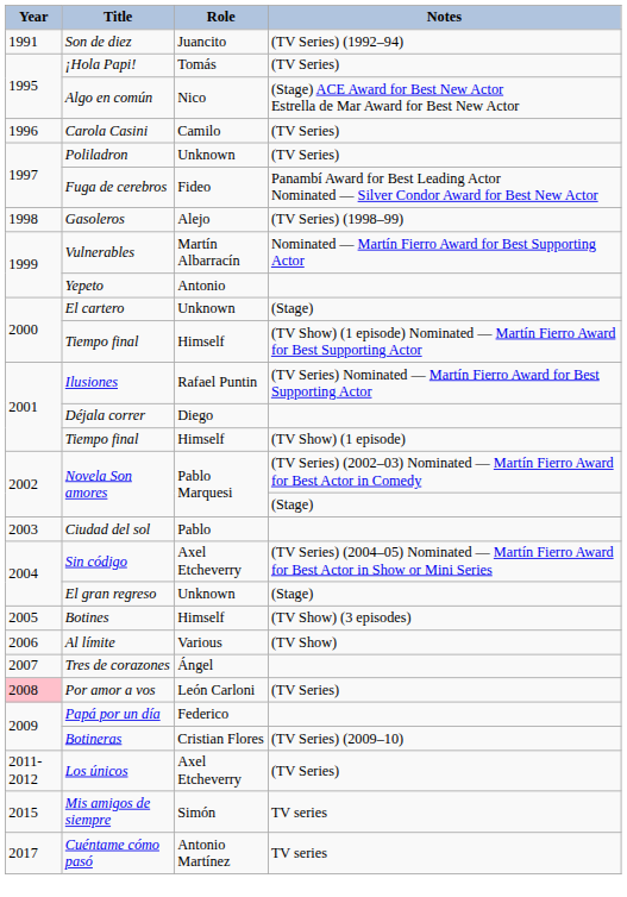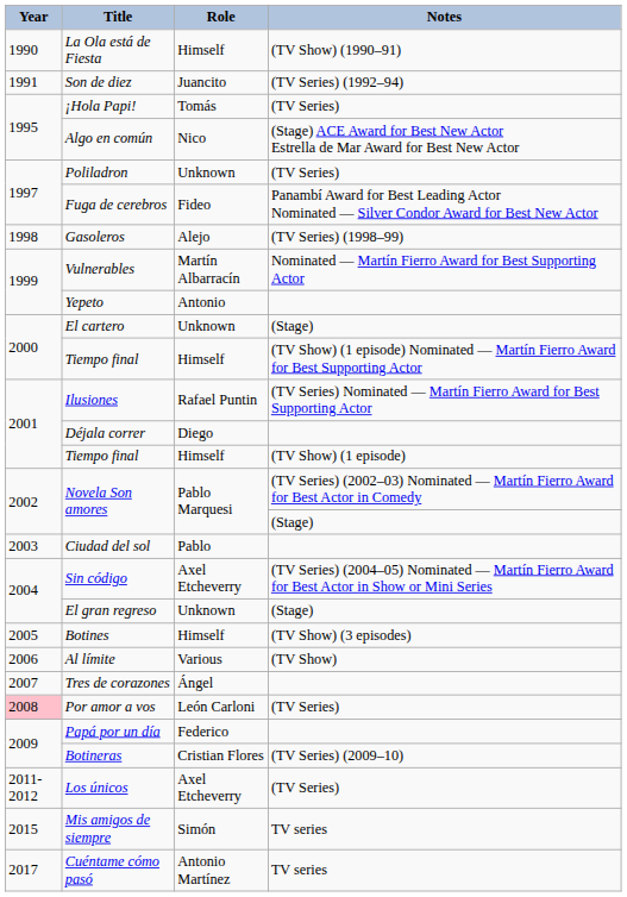 <table class="wikitable" style="font-size:90%;">
 <tr>
 <th style="background:#B0C4DE;">Year</th>
 <th style="background:#B0C4DE;">Title</th>
 <th style="background:#B0C4DE;">Role</th>
 <th style="background:#B0C4DE;">Notes</th>
+</tr>
+<tr>
+<td>1990</td>
+<td><em>La Ola está de Fiesta</em></td>
+<td>Himself</td>
+<td>(TV Show) (1990–91)</td>
 </tr>
 <tr>
 <td>1991</td>
 <td><em>Son de diez</em></td>
 <td>Juancito</td>
 <td>(TV Series) (1992–94)</td>
 </tr>
 <tr>
 <td rowspan="2">1995</td>
 <td><em>¡Hola Papi!</em></td>
 <td>Tomás</td>
 <td>(TV Series)</td>
 </tr>
 <tr>
 <td><em>Algo en común</em></td>
 <td>Nico</td>
 <td>(Stage) <a href='#'>ACE Award for Best New Actor</a> <br> Estrella de Mar Award for Best New Actor</td>
-</tr>
-<tr>
-<td>1996</td>
-<td><em>Carola Casini</em></td>
-<td>Camilo</td>
-<td>(TV Series)</td>
 </tr>
 <tr>
 <td rowspan="2">1997</td>
 <td><em>Poliladron</em></td>
 <td>Unknown</td>
 <td>(TV Series)</td>
 </tr>
 <tr>
 <td><em>Fuga de cerebros</em></td>
 <td>Fideo</td>
 <td>Panambí Award for Best Leading Actor <br> Nominated — <a href='#'>Silver Condor Award for Best New Actor</a></td>
 </tr>
 <tr>
 <td>1998</td>
 <td><em>Gasoleros</em></td>
 <td>Alejo</td>
 <td>(TV Series) (1998–99)</td>
 </tr>
 <tr>
 <td rowspan="2">1999</td>
 <td><em>Vulnerables</em></td>
 <td>Martín Albarracín</td>
 <td>Nominated — <a href='#'>Martín Fierro Award for Best Supporting Actor</a></td>
 </tr>
 <tr>
 <td><em>Yepeto</em></td>
 <td>Antonio</td>
 <td></td>
 </tr>
 <tr>
 <td rowspan="2">2000</td>
 <td><em>El cartero</em></td>
 <td>Unknown</td>
 <td>(Stage)</td>
 </tr>
 <tr>
 <td><em>Tiempo final</em></td>
 <td>Himself</td>
 <td>(TV Show) (1 episode) Nominated — <a href='#'>Martín Fierro Award for Best Supporting Actor</a></td>
 </tr>
 <tr>
 <td rowspan="3">2001</td>
 <td><em><a href='#'>Ilusiones</a></em></td>
 <td>Rafael Puntin</td>
 <td>(TV Series) Nominated — <a href='#'>Martín Fierro Award for Best Supporting Actor</a></td>
 </tr>
 <tr>
 <td><em>Déjala correr</em></td>
 <td>Diego</td>
 <td></td>
 </tr>
 <tr>
 <td><em>Tiempo final</em></td>
 <td>Himself</td>
 <td>(TV Show) (1 episode)</td>
 </tr>
 <tr>
 <td rowspan="2">2002</td>
 <td rowspan="2"><em><a href='#'>Novela Son amores </a></em></td>
 <td rowspan="2">Pablo Marquesi</td>
 <td>(TV Series) (2002–03) Nominated — <a href='#'>Martín Fierro Award for Best Actor in Comedy</a></td>
 </tr>
 <tr>
 <td>(Stage)</td>
 </tr>
 <tr>
 <td>2003</td>
 <td><em>Ciudad del sol</em></td>
 <td>Pablo</td>
 <td></td>
 </tr>
 <tr>
 <td rowspan="2">2004</td>
 <td><em><a href='#'>Sin código</a></em></td>
 <td>Axel Etcheverry</td>
 <td>(TV Series) (2004–05) Nominated — <a href='#'>Martín Fierro Award for Best Actor in Show or Mini Series</a></td>
 </tr>
 <tr>
 <td><em>El gran regreso</em></td>
 <td>Unknown</td>
 <td>(Stage)</td>
 </tr>
 <tr>
 <td>2005</td>
 <td><em>Botines</em></td>
 <td>Himself</td>
 <td>(TV Show) (3 episodes)</td>
 </tr>
 <tr>
 <td>2006</td>
 <td><em>Al límite</em></td>
 <td>Various</td>
 <td>(TV Show)</td>
 </tr>
 <tr>
 <td>2007</td>
 <td><em>Tres de corazones</em></td>
 <td>Ángel</td>
 <td></td>
 </tr>
 <tr>
 <td style="background: pink;">2008</td>
 <td><em>Por amor a vos</em></td>
 <td>León Carloni</td>
 <td>(TV Series)</td>
 </tr>
 <tr>
 <td rowspan="2">2009</td>
 <td><em><a href='#'>Papá por un día</a></em></td>
 <td>Federico</td>
 <td></td>
 </tr>
 <tr>
 <td><em><a href='#'>Botineras</a></em></td>
 <td>Cristian Flores</td>
 <td>(TV Series) (2009–10)</td>
 </tr>
 <tr>
 <td>2011-2012</td>
 <td><em><a href='#'>Los únicos</a></em></td>
 <td>Axel Etcheverry</td>
 <td>(TV Series)</td>
 </tr>
 <tr>
 <td>2015</td>
 <td><em><a href='#'>Mis amigos de siempre</a></em></td>
 <td>Simón</td>
 <td>TV series</td>
 </tr>
 <tr>
 <td>2017</td>
 <td><em><a href='#'>Cuéntame cómo pasó</a></em></td>
 <td>Antonio Martínez</td>
 <td>TV series</td>
 </tr>
 </table>
